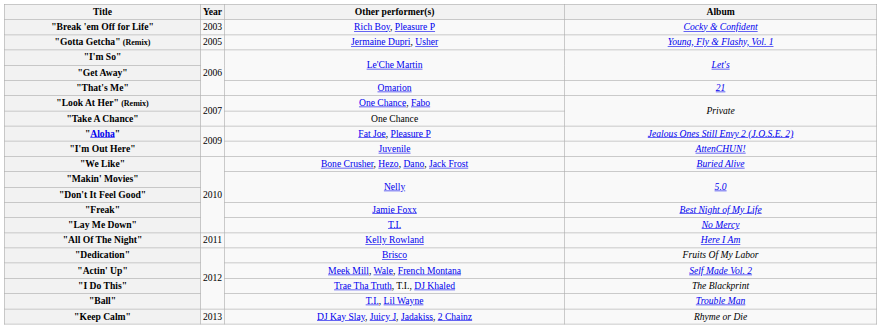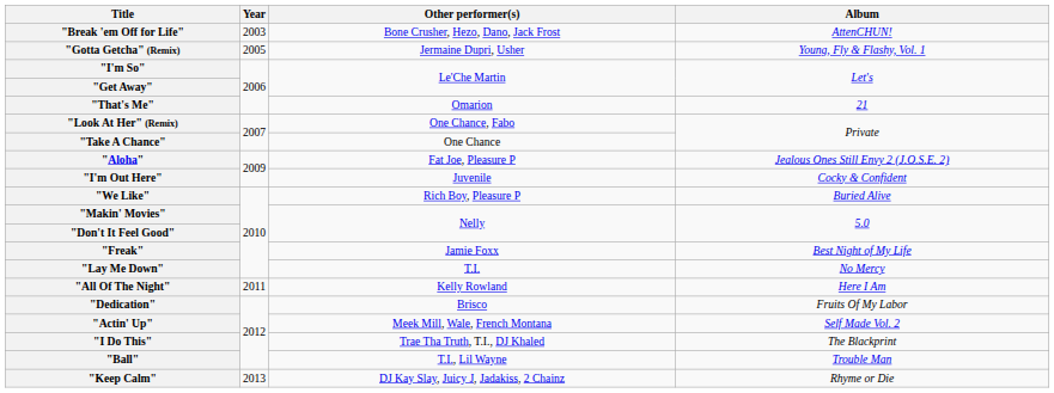 <table class="wikitable plainrowheaders" style="text-align:center;">
 <tr>
 <th scope="col" style="width:20em;">Title</th>
 <th scope="col">Year</th>
 <th scope="col" style="width:35em;">Other performer(s)</th>
 <th scope="col" style="width:32em;">Album</th>
 </tr>
 <tr>
 <th scope="row">"Break 'em Off for Life"</th>
 <td>2003</td>
-<td><a href='#'>Rich Boy</a>, <a href='#'>Pleasure P</a></td>
-<td><em><a href='#'>Cocky & Confident</a></em></td>
+<td><a href='#'>Bone Crusher</a>, <a href='#'>Hezo</a>, <a href='#'>Dano</a>, <a href='#'>Jack Frost</a></td>
+<td><em><a href='#'>AttenCHUN!</a></em></td>
 </tr>
 <tr>
 <th scope="row">"Gotta Getcha" <small>(Remix)</small></th>
 <td>2005</td>
 <td><a href='#'>Jermaine Dupri</a>, <a href='#'>Usher</a></td>
 <td><em><a href='#'>Young, Fly & Flashy, Vol. 1</a></em></td>
 </tr>
 <tr>
 <th scope="row">"I'm So"</th>
 <td rowspan="3">2006</td>
 <td rowspan="2"><a href='#'>Le'Che Martin</a></td>
 <td rowspan="2"><em><a href='#'>Let's</a></em></td>
 </tr>
 <tr>
 <th scope="row">"Get Away"</th>
 </tr>
 <tr>
 <th scope="row">"That's Me"</th>
 <td><a href='#'>Omarion</a></td>
 <td><em><a href='#'>21</a></em></td>
 </tr>
 <tr>
 <th scope="row">"Look At Her" <small>(Remix)</small></th>
 <td rowspan="2">2007</td>
 <td><a href='#'>One Chance</a>, <a href='#'>Fabo</a></td>
 <td rowspan="2"><em>Private</em></td>
 </tr>
 <tr>
 <th scope="row">"Take A Chance"</th>
 <td>One Chance</td>
 </tr>
 <tr>
 <th scope="row">"<a href='#'>Aloha</a>"</th>
 <td rowspan="2">2009</td>
 <td><a href='#'>Fat Joe</a>, <a href='#'>Pleasure P</a></td>
 <td><em><a href='#'>Jealous Ones Still Envy 2 (J.O.S.E. 2)</a></em></td>
 </tr>
 <tr>
 <th scope="row">"I'm Out Here"</th>
 <td><a href='#'>Juvenile</a></td>
-<td><em><a href='#'>AttenCHUN!</a></em></td>
+<td><em><a href='#'>Cocky & Confident</a></em></td>
 </tr>
 <tr>
 <th scope="row">"We Like"</th>
 <td rowspan="5">2010</td>
-<td><a href='#'>Bone Crusher</a>, <a href='#'>Hezo</a>, <a href='#'>Dano</a>, <a href='#'>Jack Frost</a></td>
+<td><a href='#'>Rich Boy</a>, <a href='#'>Pleasure P</a></td>
 <td><em><a href='#'>Buried Alive</a></em></td>
 </tr>
 <tr>
 <th scope="row">"Makin' Movies"</th>
 <td rowspan="2"><a href='#'>Nelly</a></td>
 <td rowspan="2"><em><a href='#'>5.0</a></em></td>
 </tr>
 <tr>
 <th scope="row">"Don't It Feel Good"</th>
 </tr>
 <tr>
 <th scope="row">"Freak"</th>
 <td><a href='#'>Jamie Foxx</a></td>
 <td><em><a href='#'>Best Night of My Life</a></em></td>
 </tr>
 <tr>
 <th scope="row">"Lay Me Down"</th>
 <td><a href='#'>T.I.</a></td>
 <td><em><a href='#'>No Mercy</a></em></td>
 </tr>
 <tr>
 <th scope="row">"All Of The Night"</th>
 <td>2011</td>
 <td><a href='#'>Kelly Rowland</a></td>
 <td><em><a href='#'>Here I Am</a></em></td>
 </tr>
 <tr>
 <th scope="row">"Dedication"</th>
 <td rowspan="4">2012</td>
 <td><a href='#'>Brisco</a></td>
 <td><em>Fruits Of My Labor</em></td>
 </tr>
 <tr>
 <th scope="row">"Actin' Up"</th>
 <td><a href='#'>Meek Mill</a>, <a href='#'>Wale</a>, <a href='#'>French Montana</a></td>
 <td><em><a href='#'>Self Made Vol. 2</a></em></td>
 </tr>
 <tr>
 <th scope="row">"I Do This"</th>
 <td><a href='#'>Trae Tha Truth</a>, T.I., <a href='#'>DJ Khaled</a></td>
 <td><em>The Blackprint</em></td>
 </tr>
 <tr>
 <th scope="row">"Ball"</th>
 <td><a href='#'>T.I.</a>, <a href='#'>Lil Wayne</a></td>
 <td><em><a href='#'>Trouble Man</a></em></td>
 </tr>
 <tr>
 <th scope="row">"Keep Calm"</th>
 <td>2013</td>
 <td><a href='#'>DJ Kay Slay</a>, <a href='#'>Juicy J</a>, <a href='#'>Jadakiss</a>, <a href='#'>2 Chainz</a></td>
 <td><em>Rhyme or Die</em></td>
 </tr>
 </table>
